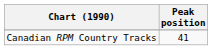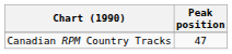 <table class="wikitable sortable">
 <tr>
 <th align="left">Chart (1990)</th>
 <th align="center">Peak<br>position</th>
 </tr>
 <tr>
 </tr>
 <tr>
 <td align="left">Canadian <em>RPM</em> Country Tracks</td>
-<td align="center">41</td>
+<td align="center">47</td>
 </tr>
 </table>
